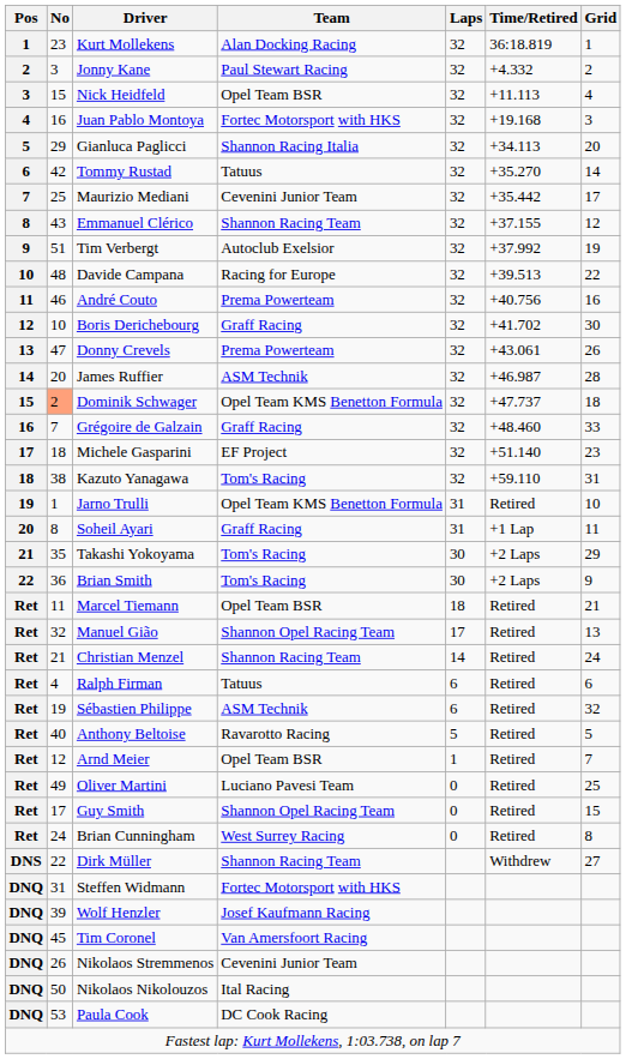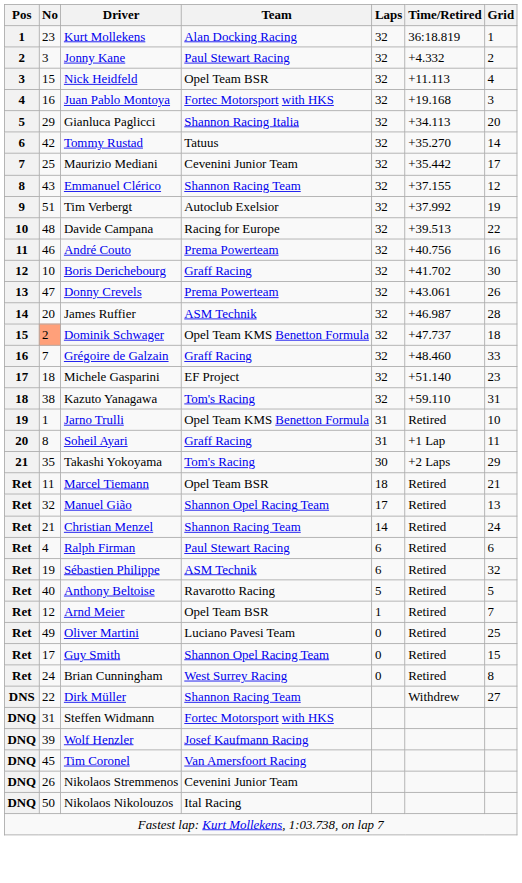 <table class="wikitable" style="font-size: 95%;">
 <tr>
 <th>Pos</th>
 <th>No</th>
 <th>Driver</th>
 <th>Team</th>
 <th>Laps</th>
 <th>Time/Retired</th>
 <th>Grid</th>
 </tr>
 <tr>
 <th>1</th>
 <td>23</td>
 <td> <a href='#'>Kurt Mollekens</a></td>
 <td><a href='#'>Alan Docking Racing</a></td>
 <td>32</td>
 <td>36:18.819</td>
 <td>1</td>
 </tr>
 <tr>
 <th>2</th>
 <td>3</td>
 <td> <a href='#'>Jonny Kane</a></td>
 <td><a href='#'>Paul Stewart Racing</a></td>
 <td>32</td>
 <td>+4.332</td>
 <td>2</td>
 </tr>
 <tr>
 <th>3</th>
 <td>15</td>
 <td> <a href='#'>Nick Heidfeld</a></td>
 <td>Opel Team BSR</td>
 <td>32</td>
 <td>+11.113</td>
 <td>4</td>
 </tr>
 <tr>
 <th>4</th>
 <td>16</td>
 <td> <a href='#'>Juan Pablo Montoya</a></td>
 <td><a href='#'>Fortec Motorsport</a> <a href='#'>with HKS</a></td>
 <td>32</td>
 <td>+19.168</td>
 <td>3</td>
 </tr>
 <tr>
 <th>5</th>
 <td>29</td>
 <td> Gianluca Paglicci</td>
 <td><a href='#'>Shannon Racing Italia</a></td>
 <td>32</td>
 <td>+34.113</td>
 <td>20</td>
 </tr>
 <tr>
 <th>6</th>
 <td>42</td>
 <td> <a href='#'>Tommy Rustad</a></td>
 <td>Tatuus</td>
 <td>32</td>
 <td>+35.270</td>
 <td>14</td>
 </tr>
 <tr>
 <th>7</th>
 <td>25</td>
 <td> Maurizio Mediani</td>
 <td>Cevenini Junior Team</td>
 <td>32</td>
 <td>+35.442</td>
 <td>17</td>
 </tr>
 <tr>
 <th>8</th>
 <td>43</td>
 <td> <a href='#'>Emmanuel Clérico</a></td>
 <td><a href='#'>Shannon Racing Team</a></td>
 <td>32</td>
 <td>+37.155</td>
 <td>12</td>
 </tr>
 <tr>
 <th>9</th>
 <td>51</td>
 <td> Tim Verbergt</td>
 <td>Autoclub Exelsior</td>
 <td>32</td>
 <td>+37.992</td>
 <td>19</td>
 </tr>
 <tr>
 <th>10</th>
 <td>48</td>
 <td> Davide Campana</td>
 <td>Racing for Europe</td>
 <td>32</td>
 <td>+39.513</td>
 <td>22</td>
 </tr>
 <tr>
 <th>11</th>
 <td>46</td>
 <td> <a href='#'>André Couto</a></td>
 <td><a href='#'>Prema Powerteam</a></td>
 <td>32</td>
 <td>+40.756</td>
 <td>16</td>
 </tr>
 <tr>
 <th>12</th>
 <td>10</td>
 <td> <a href='#'>Boris Derichebourg</a></td>
 <td><a href='#'>Graff Racing</a></td>
 <td>32</td>
 <td>+41.702</td>
 <td>30</td>
 </tr>
 <tr>
 <th>13</th>
 <td>47</td>
 <td> <a href='#'>Donny Crevels</a></td>
 <td><a href='#'>Prema Powerteam</a></td>
 <td>32</td>
 <td>+43.061</td>
 <td>26</td>
 </tr>
 <tr>
 <th>14</th>
 <td>20</td>
 <td> James Ruffier</td>
 <td><a href='#'>ASM Technik</a></td>
 <td>32</td>
 <td>+46.987</td>
 <td>28</td>
 </tr>
 <tr>
 <th>15</th>
 <td style="background: lightsalmon;">2</td>
 <td> <a href='#'>Dominik Schwager</a></td>
 <td>Opel Team KMS <a href='#'>Benetton Formula</a></td>
 <td>32</td>
 <td>+47.737</td>
 <td>18</td>
 </tr>
 <tr>
 <th>16</th>
 <td>7</td>
 <td> <a href='#'>Grégoire de Galzain</a></td>
 <td><a href='#'>Graff Racing</a></td>
 <td>32</td>
 <td>+48.460</td>
 <td>33</td>
 </tr>
 <tr>
 <th>17</th>
 <td>18</td>
 <td> Michele Gasparini</td>
 <td>EF Project</td>
 <td>32</td>
 <td>+51.140</td>
 <td>23</td>
 </tr>
 <tr>
 <th>18</th>
 <td>38</td>
 <td> Kazuto Yanagawa</td>
 <td><a href='#'>Tom's Racing</a></td>
 <td>32</td>
 <td>+59.110</td>
 <td>31</td>
 </tr>
 <tr>
 <th>19</th>
 <td>1</td>
 <td> <a href='#'>Jarno Trulli</a></td>
 <td>Opel Team KMS <a href='#'>Benetton Formula</a></td>
 <td>31</td>
 <td>Retired</td>
 <td>10</td>
 </tr>
 <tr>
 <th>20</th>
 <td>8</td>
 <td> <a href='#'>Soheil Ayari</a></td>
 <td><a href='#'>Graff Racing</a></td>
 <td>31</td>
 <td>+1 Lap</td>
 <td>11</td>
 </tr>
 <tr>
 <th>21</th>
 <td>35</td>
 <td> Takashi Yokoyama</td>
 <td><a href='#'>Tom's Racing</a></td>
 <td>30</td>
 <td>+2 Laps</td>
 <td>29</td>
 </tr>
 <tr>
-<th>22</th>
-<td>36</td>
-<td> <a href='#'>Brian Smith</a></td>
-<td><a href='#'>Tom's Racing</a></td>
-<td>30</td>
-<td>+2 Laps</td>
-<td>9</td>
-</tr>
-<tr>
 <th>Ret</th>
 <td>11</td>
 <td> <a href='#'>Marcel Tiemann</a></td>
 <td>Opel Team BSR</td>
 <td>18</td>
 <td>Retired</td>
 <td>21</td>
 </tr>
 <tr>
 <th>Ret</th>
 <td>32</td>
 <td> <a href='#'>Manuel Gião</a></td>
 <td><a href='#'>Shannon Opel Racing Team</a></td>
 <td>17</td>
 <td>Retired</td>
 <td>13</td>
 </tr>
 <tr>
 <th>Ret</th>
 <td>21</td>
 <td> <a href='#'>Christian Menzel</a></td>
 <td><a href='#'>Shannon Racing Team</a></td>
 <td>14</td>
 <td>Retired</td>
 <td>24</td>
 </tr>
 <tr>
 <th>Ret</th>
 <td>4</td>
 <td> <a href='#'>Ralph Firman</a></td>
-<td>Tatuus</td>
+<td><a href='#'>Paul Stewart Racing</a></td>
 <td>6</td>
 <td>Retired</td>
 <td>6</td>
 </tr>
 <tr>
 <th>Ret</th>
 <td>19</td>
 <td> <a href='#'>Sébastien Philippe</a></td>
 <td><a href='#'>ASM Technik</a></td>
 <td>6</td>
 <td>Retired</td>
 <td>32</td>
 </tr>
 <tr>
 <th>Ret</th>
 <td>40</td>
 <td> <a href='#'>Anthony Beltoise</a></td>
 <td>Ravarotto Racing</td>
 <td>5</td>
 <td>Retired</td>
 <td>5</td>
 </tr>
 <tr>
 <th>Ret</th>
 <td>12</td>
 <td> <a href='#'>Arnd Meier</a></td>
 <td>Opel Team BSR</td>
 <td>1</td>
 <td>Retired</td>
 <td>7</td>
 </tr>
 <tr>
 <th>Ret</th>
 <td>49</td>
 <td> <a href='#'>Oliver Martini</a></td>
 <td>Luciano Pavesi Team</td>
 <td>0</td>
 <td>Retired</td>
 <td>25</td>
 </tr>
 <tr>
 <th>Ret</th>
 <td>17</td>
 <td> <a href='#'>Guy Smith</a></td>
 <td><a href='#'>Shannon Opel Racing Team</a></td>
 <td>0</td>
 <td>Retired</td>
 <td>15</td>
 </tr>
 <tr>
 <th>Ret</th>
 <td>24</td>
 <td> Brian Cunningham</td>
 <td><a href='#'>West Surrey Racing</a></td>
 <td>0</td>
 <td>Retired</td>
 <td>8</td>
 </tr>
 <tr>
 <th>DNS</th>
 <td>22</td>
 <td> <a href='#'>Dirk Müller</a></td>
 <td><a href='#'>Shannon Racing Team</a></td>
 <td></td>
 <td>Withdrew</td>
 <td>27</td>
 </tr>
 <tr>
 <th>DNQ</th>
 <td>31</td>
 <td> Steffen Widmann</td>
 <td><a href='#'>Fortec Motorsport</a> <a href='#'>with HKS</a></td>
 <td></td>
 <td></td>
 <td></td>
 </tr>
 <tr>
 <th>DNQ</th>
 <td>39</td>
 <td> <a href='#'>Wolf Henzler</a></td>
 <td><a href='#'>Josef Kaufmann Racing</a></td>
 <td></td>
 <td></td>
 <td></td>
 </tr>
 <tr>
 <th>DNQ</th>
 <td>45</td>
 <td> <a href='#'>Tim Coronel</a></td>
 <td><a href='#'>Van Amersfoort Racing</a></td>
 <td></td>
 <td></td>
 <td></td>
 </tr>
 <tr>
 <th>DNQ</th>
 <td>26</td>
 <td> Nikolaos Stremmenos</td>
 <td>Cevenini Junior Team</td>
 <td></td>
 <td></td>
 <td></td>
 </tr>
 <tr>
 <th>DNQ</th>
 <td>50</td>
 <td> Nikolaos Nikolouzos</td>
 <td>Ital Racing</td>
 <td></td>
 <td></td>
 <td></td>
 </tr>
 <tr>
-<th>DNQ</th>
-<td>53</td>
-<td> <a href='#'>Paula Cook</a></td>
-<td>DC Cook Racing</td>
-<td></td>
-<td></td>
-<td></td>
-</tr>
-<tr>
 <td colspan=7 align=center><em>Fastest lap: <a href='#'>Kurt Mollekens</a>, 1:03.738,  on lap 7</em></td>
 </tr>
 </table>
